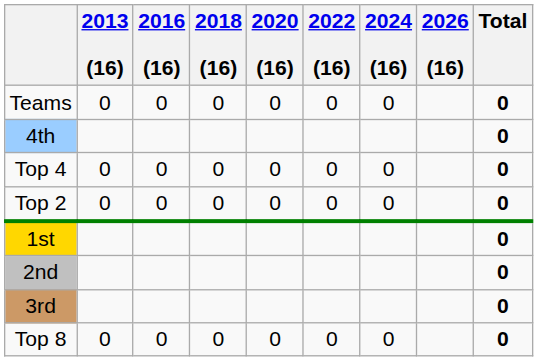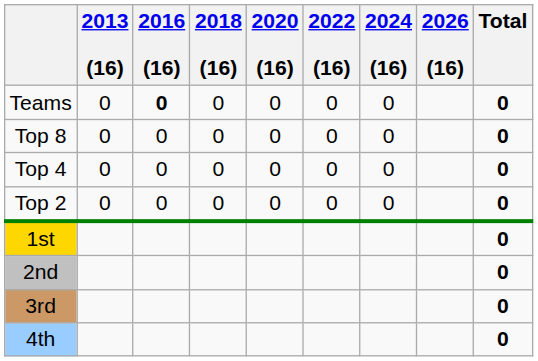 <table class="wikitable" style="text-align: center">
 <tr valign=top>
 <th></th>
 <th><a href='#'>2013</a><br> <br> (16)</th>
 <th><a href='#'>2016</a><br> <br> (16)</th>
 <th><a href='#'>2018</a><br> <br> (16)</th>
 <th><a href='#'>2020</a><br> <br> (16)</th>
 <th><a href='#'>2022</a><br> <br> (16)</th>
 <th><a href='#'>2024</a><br> <br> (16)</th>
 <th><a href='#'>2026</a><br> <br> (16)</th>
 <th>Total</th>
 </tr>
 <tr>
 <td>Teams</td>
 <td>0</td>
-<td>0</td>
+<td><strong>0</strong></td>
 <td>0</td>
 <td>0</td>
 <td>0</td>
 <td>0</td>
 <td></td>
 <td><strong>0</strong></td>
 </tr>
 <tr>
-<td bgcolor=#9acdff>4th</td>
-<td></td>
-<td></td>
-<td></td>
-<td></td>
-<td></td>
-<td></td>
+<td>Top 8</td>
+<td>0</td>
+<td>0</td>
+<td>0</td>
+<td>0</td>
+<td>0</td>
+<td>0</td>
 <td></td>
 <td><strong>0</strong></td>
 </tr>
 <tr>
 <td>Top 4</td>
 <td>0</td>
 <td>0</td>
 <td>0</td>
 <td>0</td>
 <td>0</td>
 <td>0</td>
 <td></td>
 <td><strong>0</strong></td>
 </tr>
 <tr>
 <td>Top 2</td>
 <td>0</td>
 <td>0</td>
 <td>0</td>
 <td>0</td>
 <td>0</td>
 <td>0</td>
 <td></td>
 <td><strong>0</strong></td>
 </tr>
 <tr style="border-top:3px solid green;">
 <td bgcolor=gold>1st</td>
 <td></td>
 <td></td>
 <td></td>
 <td></td>
 <td></td>
 <td></td>
 <td></td>
 <td><strong>0</strong></td>
 </tr>
 <tr>
 <td bgcolor=silver>2nd</td>
 <td></td>
 <td></td>
 <td></td>
 <td></td>
 <td></td>
 <td></td>
 <td></td>
 <td><strong>0</strong></td>
 </tr>
 <tr>
 <td bgcolor=#cc9966>3rd</td>
 <td></td>
 <td></td>
 <td></td>
 <td></td>
 <td></td>
 <td></td>
 <td></td>
 <td><strong>0</strong></td>
 </tr>
 <tr>
-<td>Top 8</td>
-<td>0</td>
-<td>0</td>
-<td>0</td>
-<td>0</td>
-<td>0</td>
-<td>0</td>
+<td bgcolor=#9acdff>4th</td>
+<td></td>
+<td></td>
+<td></td>
+<td></td>
+<td></td>
+<td></td>
 <td></td>
 <td><strong>0</strong></td>
 </tr>
 </table>
